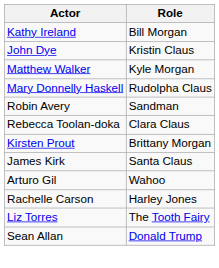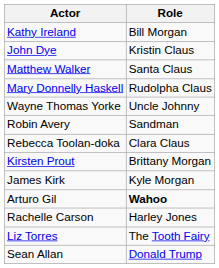 <table class="wikitable">
 <tr>
 <th>Actor</th>
 <th>Role</th>
 </tr>
 <tr>
 <td><a href='#'>Kathy Ireland</a></td>
 <td>Bill Morgan</td>
 </tr>
 <tr>
 <td><a href='#'>John Dye</a></td>
 <td>Kristin Claus</td>
 </tr>
 <tr>
 <td><a href='#'>Matthew Walker</a></td>
-<td>Kyle Morgan</td>
+<td>Santa Claus</td>
 </tr>
 <tr>
 <td><a href='#'>Mary Donnelly Haskell</a></td>
 <td>Rudolpha Claus</td>
+</tr>
+<tr>
+<td>Wayne Thomas Yorke</td>
+<td>Uncle Johnny</td>
 </tr>
 <tr>
 <td>Robin Avery</td>
 <td>Sandman</td>
 </tr>
 <tr>
 <td>Rebecca Toolan-doka</td>
 <td>Clara Claus</td>
 </tr>
 <tr>
 <td><a href='#'>Kirsten Prout</a></td>
 <td>Brittany Morgan</td>
 </tr>
 <tr>
 <td>James Kirk</td>
-<td>Santa Claus</td>
+<td>Kyle Morgan</td>
 </tr>
 <tr>
 <td>Arturo Gil</td>
-<td>Wahoo</td>
+<td><strong>Wahoo</strong></td>
 </tr>
 <tr>
 <td>Rachelle Carson</td>
 <td>Harley Jones</td>
 </tr>
 <tr>
 <td><a href='#'>Liz Torres</a></td>
 <td>The <a href='#'>Tooth Fairy</a></td>
 </tr>
 <tr>
 <td>Sean Allan</td>
 <td><a href='#'>Donald Trump</a></td>
 </tr>
 </table>
